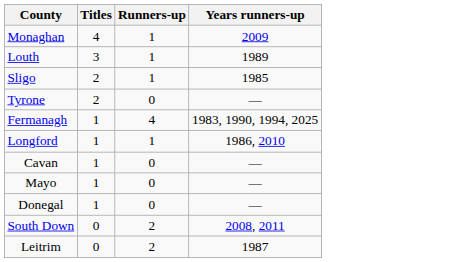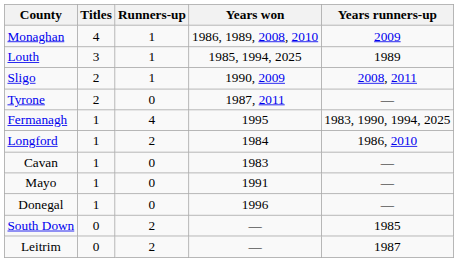 <table class="wikitable sortable" style="text-align:center">
 <tr>
 <th>County</th>
 <th>Titles</th>
 <th>Runners-up</th>
+<th>Years won</th>
 <th>Years runners-up</th>
 </tr>
 <tr>
 <td style="text-align:left"> <a href='#'>Monaghan</a></td>
 <td>4</td>
 <td>1</td>
+<td>1986, 1989, <a href='#'>2008</a>, <a href='#'>2010</a></td>
 <td><a href='#'>2009</a></td>
 </tr>
 <tr>
 <td style="text-align:left"> <a href='#'>Louth</a></td>
 <td>3</td>
 <td>1</td>
+<td>1985, 1994, 2025</td>
 <td>1989</td>
 </tr>
 <tr>
 <td style="text-align:left"> <a href='#'>Sligo</a></td>
 <td>2</td>
 <td>1</td>
-<td>1985</td>
+<td>1990, <a href='#'>2009</a></td>
+<td><a href='#'>2008</a>, <a href='#'>2011</a></td>
 </tr>
 <tr>
 <td style="text-align:left"> <a href='#'>Tyrone</a></td>
 <td>2</td>
 <td>0</td>
+<td>1987, <a href='#'>2011</a></td>
 <td>—</td>
 </tr>
 <tr>
 <td style="text-align:left"> <a href='#'>Fermanagh</a></td>
 <td>1</td>
 <td>4</td>
+<td>1995</td>
 <td>1983, 1990, 1994, 2025</td>
 </tr>
 <tr>
 <td style="text-align:left"> <a href='#'>Longford</a></td>
 <td>1</td>
-<td>1</td>
+<td>2</td>
+<td>1984</td>
 <td>1986, <a href='#'>2010</a></td>
 </tr>
 <tr>
 <td>Cavan</td>
 <td>1</td>
 <td>0</td>
+<td>1983</td>
 <td>—</td>
 </tr>
 <tr>
 <td>Mayo</td>
 <td>1</td>
 <td>0</td>
+<td>1991</td>
 <td>—</td>
 </tr>
 <tr>
 <td>Donegal</td>
 <td>1</td>
 <td>0</td>
+<td>1996</td>
 <td>—</td>
 </tr>
 <tr>
 <td style="text-align:left"> <a href='#'>South Down</a></td>
 <td>0</td>
 <td>2</td>
-<td><a href='#'>2008</a>, <a href='#'>2011</a></td>
+<td>—</td>
+<td>1985</td>
 </tr>
 <tr>
 <td>Leitrim</td>
 <td>0</td>
 <td>2</td>
+<td>—</td>
 <td>1987</td>
 </tr>
 </table>
